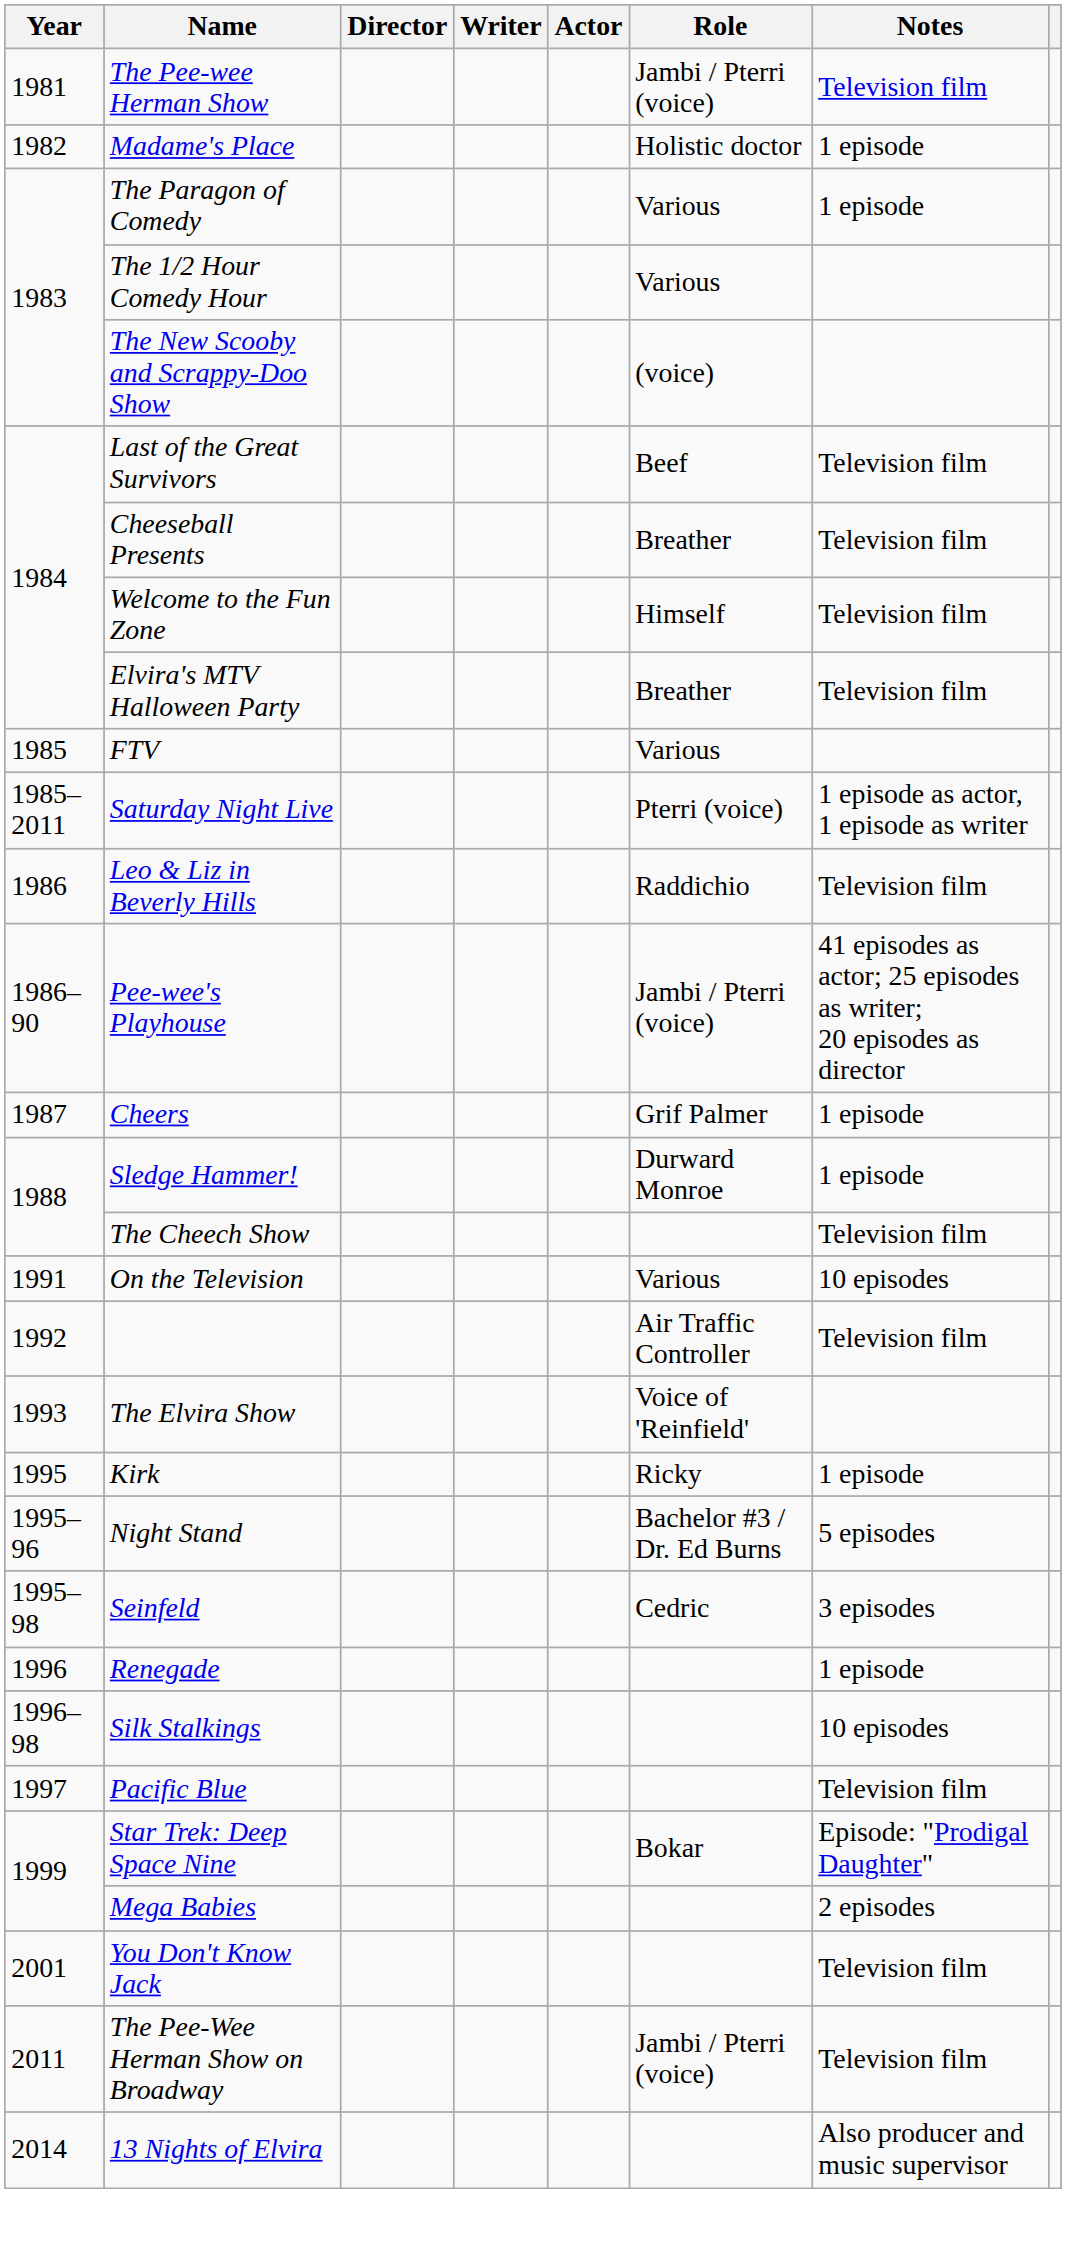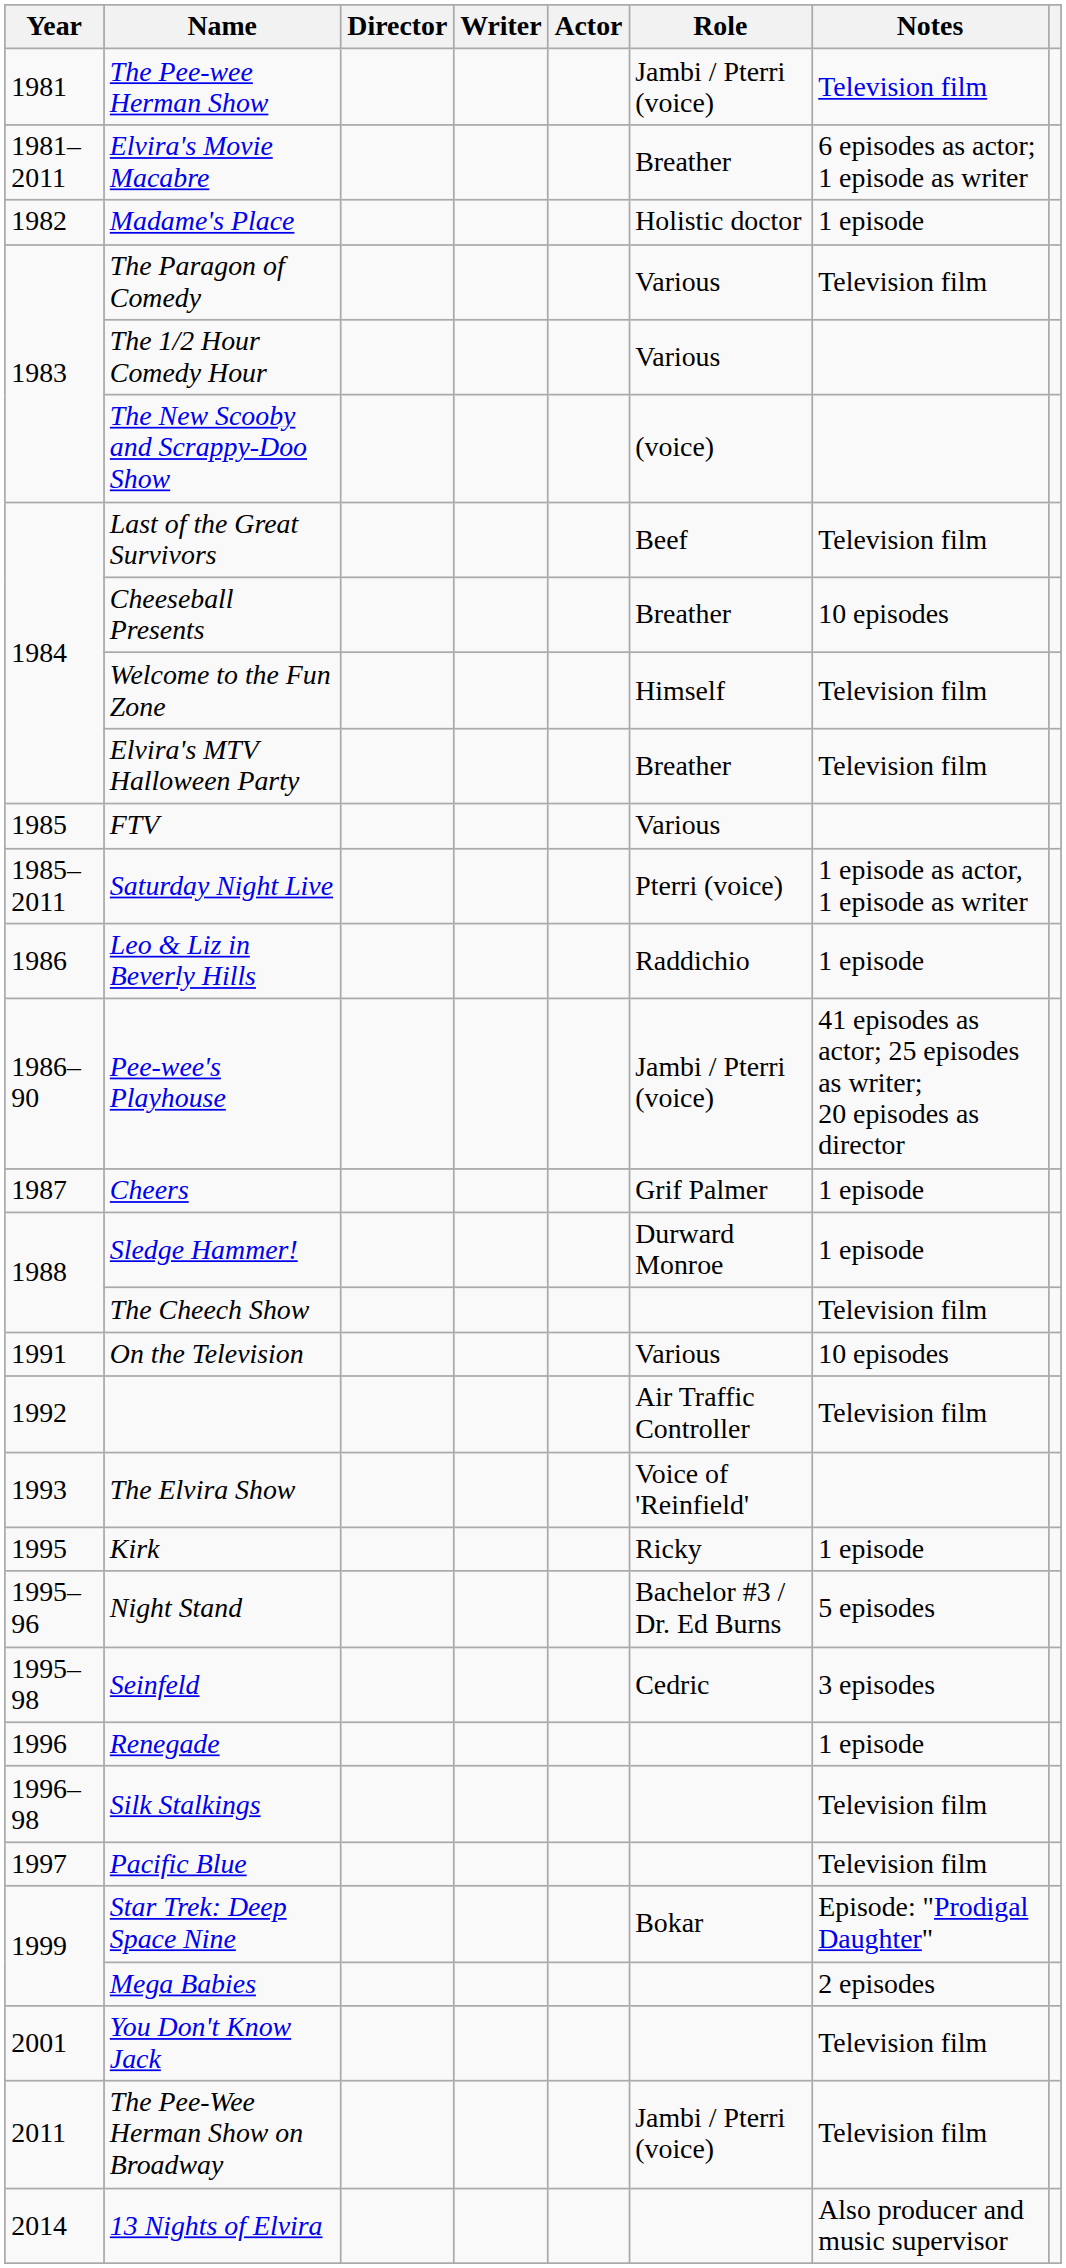 <table class="wikitable sortable">
 <tr>
 <th>Year</th>
 <th>Name</th>
 <th>Director</th>
 <th>Writer</th>
 <th>Actor</th>
 <th>Role</th>
 <th class=unsortable>Notes</th>
 <th class=unsortable></th>
 </tr>
 <tr>
 <td>1981</td>
 <td><em><a href='#'>The Pee-wee Herman Show</a></em></td>
 <td></td>
 <td></td>
 <td></td>
 <td>Jambi / Pterri (voice)</td>
 <td><a href='#'>Television film</a></td>
 <td></td>
 </tr>
 <tr>
+<td>1981–2011</td>
+<td><em><a href='#'>Elvira's Movie Macabre</a></em></td>
+<td></td>
+<td></td>
+<td></td>
+<td>Breather</td>
+<td>6 episodes as actor; 1 episode as writer</td>
+<td></td>
+</tr>
+<tr>
 <td>1982</td>
 <td><em><a href='#'>Madame's Place</a></em></td>
 <td></td>
 <td></td>
 <td></td>
 <td>Holistic doctor</td>
 <td>1 episode</td>
 <td></td>
 </tr>
 <tr>
 <td rowspan="3">1983</td>
 <td><em>The Paragon of Comedy</em></td>
 <td></td>
 <td></td>
 <td></td>
 <td>Various</td>
-<td>1 episode</td>
+<td>Television film</td>
 <td></td>
 </tr>
 <tr>
 <td><em>The 1/2 Hour Comedy Hour</em></td>
 <td></td>
 <td></td>
 <td></td>
 <td>Various</td>
 <td></td>
 <td></td>
 </tr>
 <tr>
 <td><em><a href='#'>The New Scooby and Scrappy-Doo Show</a></em></td>
 <td></td>
 <td></td>
 <td></td>
 <td>(voice)</td>
 <td></td>
 <td></td>
 </tr>
 <tr>
 <td rowspan="4">1984</td>
 <td><em>Last of the Great Survivors</em></td>
 <td></td>
 <td></td>
 <td></td>
 <td>Beef</td>
 <td>Television film</td>
 <td></td>
 </tr>
 <tr>
 <td><em>Cheeseball Presents</em></td>
 <td></td>
 <td></td>
 <td></td>
 <td>Breather</td>
-<td>Television film</td>
+<td>10 episodes</td>
 <td></td>
 </tr>
 <tr>
 <td><em>Welcome to the Fun Zone</em></td>
 <td></td>
 <td></td>
 <td></td>
 <td>Himself</td>
 <td>Television film</td>
 <td></td>
 </tr>
 <tr>
 <td><em>Elvira's MTV Halloween Party</em></td>
 <td></td>
 <td></td>
 <td></td>
 <td>Breather</td>
 <td>Television film</td>
 <td></td>
 </tr>
 <tr>
 <td>1985</td>
 <td><em>FTV</em></td>
 <td></td>
 <td></td>
 <td></td>
 <td>Various</td>
 <td></td>
 <td></td>
 </tr>
 <tr>
 <td>1985–2011</td>
 <td><em><a href='#'>Saturday Night Live</a></em></td>
 <td></td>
 <td></td>
 <td></td>
 <td>Pterri (voice)</td>
 <td>1 episode as actor, 1 episode as writer</td>
 <td></td>
 </tr>
 <tr>
 <td>1986</td>
 <td><em><a href='#'>Leo & Liz in Beverly Hills</a></em></td>
 <td></td>
 <td></td>
 <td></td>
 <td>Raddichio</td>
-<td>Television film</td>
+<td>1 episode</td>
 <td></td>
 </tr>
 <tr>
 <td>1986–90</td>
 <td><em><a href='#'>Pee-wee's Playhouse</a></em></td>
 <td></td>
 <td></td>
 <td></td>
 <td>Jambi / Pterri (voice)</td>
 <td>41 episodes as actor; 25 episodes as writer;<br>20 episodes as director</td>
 <td></td>
 </tr>
 <tr>
 <td>1987</td>
 <td><em><a href='#'>Cheers</a></em></td>
 <td></td>
 <td></td>
 <td></td>
 <td>Grif Palmer</td>
 <td>1 episode</td>
 <td></td>
 </tr>
 <tr>
 <td rowspan="2">1988</td>
 <td><em><a href='#'>Sledge Hammer!</a></em></td>
 <td></td>
 <td></td>
 <td></td>
 <td>Durward Monroe</td>
 <td>1 episode</td>
 <td></td>
 </tr>
 <tr>
 <td><em>The Cheech Show</em></td>
 <td></td>
 <td></td>
 <td></td>
 <td></td>
 <td>Television film</td>
 <td></td>
 </tr>
 <tr>
 <td>1991</td>
 <td><em>On the Television</em></td>
 <td></td>
 <td></td>
 <td></td>
 <td>Various</td>
 <td>10 episodes</td>
 <td></td>
 </tr>
 <tr>
 <td>1992</td>
 <td><em></em></td>
 <td></td>
 <td></td>
 <td></td>
 <td>Air Traffic Controller</td>
 <td>Television film</td>
 <td></td>
 </tr>
 <tr>
 <td>1993</td>
 <td><em>The Elvira Show</em></td>
 <td></td>
 <td></td>
 <td></td>
 <td>Voice of 'Reinfield'</td>
 <td></td>
 <td></td>
 </tr>
 <tr>
 <td>1995</td>
 <td><em>Kirk</em></td>
 <td></td>
 <td></td>
 <td></td>
 <td>Ricky</td>
 <td>1 episode</td>
 <td></td>
 </tr>
 <tr>
 <td>1995–96</td>
 <td><em>Night Stand</em></td>
 <td></td>
 <td></td>
 <td></td>
 <td>Bachelor #3 / Dr. Ed Burns</td>
 <td>5 episodes</td>
 <td></td>
 </tr>
 <tr>
 <td>1995–98</td>
 <td><em><a href='#'>Seinfeld</a></em></td>
 <td></td>
 <td></td>
 <td></td>
 <td>Cedric</td>
 <td>3 episodes</td>
 <td></td>
 </tr>
 <tr>
 <td>1996</td>
 <td><em><a href='#'>Renegade</a></em></td>
 <td></td>
 <td></td>
 <td></td>
 <td></td>
 <td>1 episode</td>
 <td></td>
 </tr>
 <tr>
 <td>1996–98</td>
 <td><em><a href='#'>Silk Stalkings</a></em></td>
 <td></td>
 <td></td>
 <td></td>
 <td></td>
-<td>10 episodes</td>
+<td>Television film</td>
 <td></td>
 </tr>
 <tr>
 <td>1997</td>
 <td><em><a href='#'>Pacific Blue</a></em></td>
 <td></td>
 <td></td>
 <td></td>
 <td></td>
 <td>Television film</td>
 <td></td>
 </tr>
 <tr>
 <td rowspan="2">1999</td>
 <td><em><a href='#'>Star Trek: Deep Space Nine</a></em></td>
 <td></td>
 <td></td>
 <td></td>
 <td>Bokar</td>
 <td>Episode: "<a href='#'>Prodigal Daughter</a>"</td>
 <td></td>
 </tr>
 <tr>
 <td><em><a href='#'>Mega Babies</a></em></td>
 <td></td>
 <td></td>
 <td></td>
 <td></td>
 <td>2 episodes</td>
 <td></td>
 </tr>
 <tr>
 <td>2001</td>
 <td><em><a href='#'>You Don't Know Jack</a></em></td>
 <td></td>
 <td></td>
 <td></td>
 <td></td>
 <td>Television film</td>
 <td></td>
 </tr>
 <tr>
 <td>2011</td>
 <td><em>The Pee-Wee Herman Show on Broadway</em></td>
 <td></td>
 <td></td>
 <td></td>
 <td>Jambi / Pterri (voice)</td>
 <td>Television film</td>
 <td></td>
 </tr>
 <tr>
 <td>2014</td>
 <td><em><a href='#'>13 Nights of Elvira</a></em></td>
 <td></td>
 <td></td>
 <td></td>
 <td></td>
 <td>Also producer and music supervisor</td>
 <td></td>
 </tr>
 <tr>
 </tr>
 </table>
